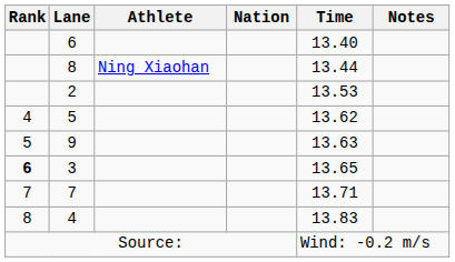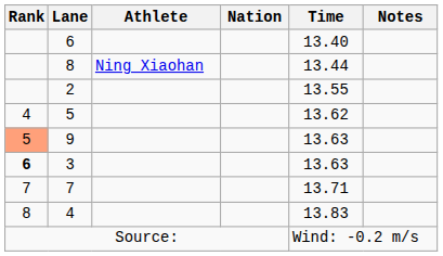 <table class="wikitable sortable" style="text-align:center;width: 60%;">
 <tr>
 <th scope="col" style="width: 10px;">Rank</th>
 <th scope="col" style="width: 10px;">Lane</th>
 <th scope="col">Athlete</th>
 <th scope="col">Nation</th>
 <th scope="col">Time</th>
 <th scope="col">Notes</th>
 </tr>
 <tr>
 <td></td>
 <td>6</td>
 <td align=left></td>
 <td align=left></td>
 <td>13.40</td>
 <td></td>
 </tr>
 <tr>
 <td></td>
 <td>8</td>
 <td align=left><a href='#'>Ning Xiaohan</a></td>
 <td align=left></td>
 <td>13.44</td>
 <td></td>
 </tr>
 <tr>
 <td></td>
 <td>2</td>
 <td align=left></td>
 <td align=left></td>
-<td>13.53</td>
+<td>13.55</td>
 <td></td>
 </tr>
 <tr>
 <td>4</td>
 <td>5</td>
 <td align=left></td>
 <td align=left></td>
 <td>13.62</td>
 <td></td>
 </tr>
 <tr>
-<td>5</td>
+<td style="background: lightsalmon;">5</td>
 <td>9</td>
 <td align=left></td>
 <td align=left></td>
 <td>13.63</td>
 <td></td>
 </tr>
 <tr>
 <td><strong>6</strong></td>
 <td>3</td>
 <td align=left></td>
 <td align=left></td>
-<td>13.65</td>
+<td>13.63</td>
 <td></td>
 </tr>
 <tr>
 <td>7</td>
 <td>7</td>
 <td align=left></td>
 <td align=left></td>
 <td>13.71</td>
 <td></td>
 </tr>
 <tr>
 <td>8</td>
 <td>4</td>
 <td align=left></td>
 <td align=left></td>
 <td>13.83</td>
 <td></td>
 </tr>
 <tr class="sortbottom">
 <td colspan="4">Source:</td>
 <td colspan="2" style="text-align:left;">Wind: -0.2 m/s</td>
 </tr>
 </table>
